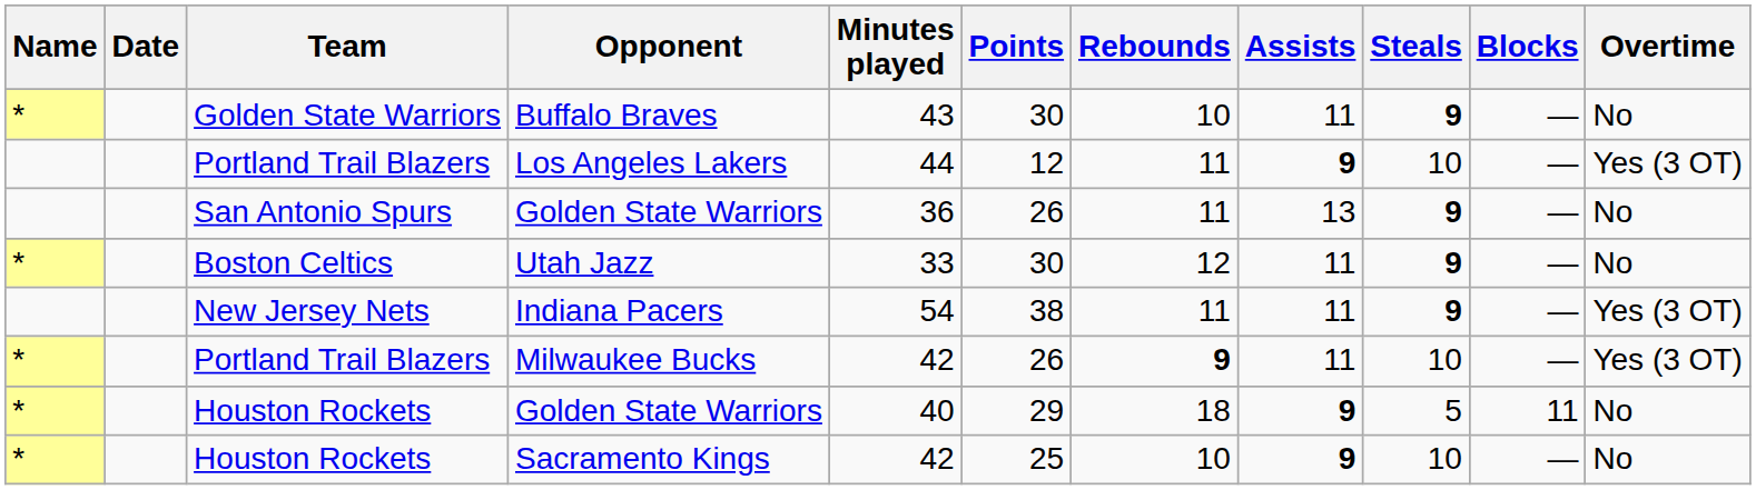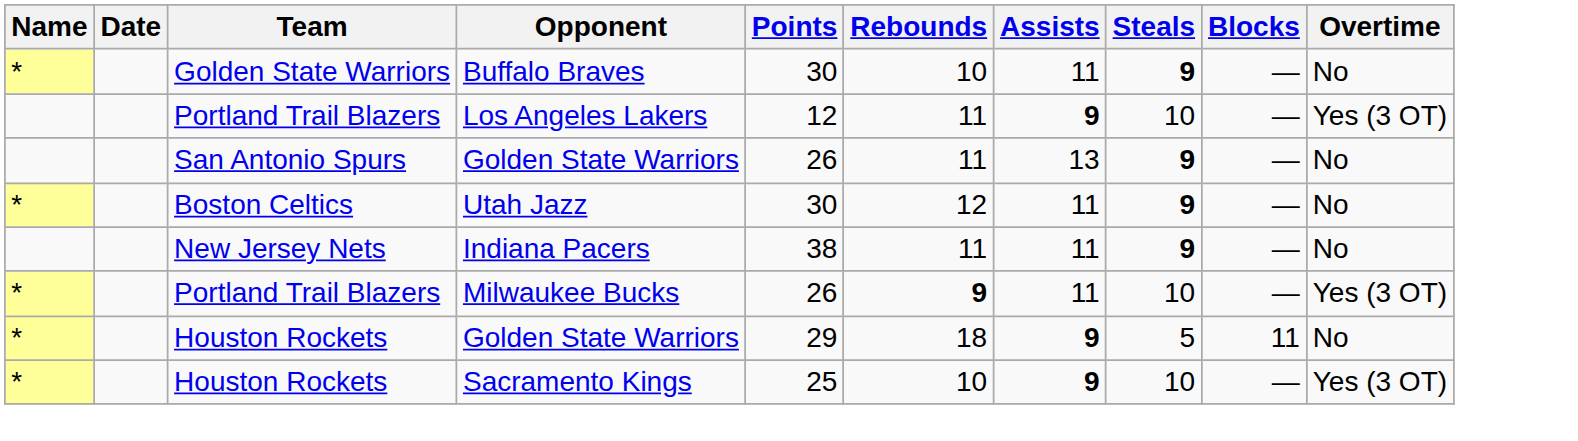 <table class="wikitable sortable">
 <tr>
 <th scope="col">Name</th>
 <th scope="col">Date</th>
 <th scope="col">Team</th>
 <th scope="col">Opponent</th>
-<th scope="col">Minutes <br> played</th>
 <th scope="col"><a href='#'>Points</a></th>
 <th scope="col"><a href='#'>Rebounds</a></th>
 <th scope="col"><a href='#'>Assists</a></th>
 <th scope="col"><a href='#'>Steals</a></th>
 <th scope="col"><a href='#'>Blocks</a></th>
 <th scope="col" class=unsortable>Overtime</th>
 </tr>
 <tr>
 <td scope="row" bgcolor="#FFFF99">*</td>
 <td></td>
 <td style="text-align:left;"><a href='#'>Golden State Warriors</a></td>
 <td style="text-align:left;"><a href='#'>Buffalo Braves</a></td>
-<td align=right>43</td>
 <td align=right>30</td>
 <td align=right>10</td>
 <td align=right>11</td>
 <td align=right><strong>9</strong></td>
 <td align=right>—</td>
 <td>No</td>
 </tr>
 <tr>
 <td scope="row"></td>
 <td></td>
 <td style="text-align:left;"><a href='#'>Portland Trail Blazers</a></td>
 <td style="text-align:left;"><a href='#'>Los Angeles Lakers</a></td>
-<td align=right>44</td>
 <td align=right>12</td>
 <td align=right>11</td>
 <td align=right><strong>9</strong></td>
 <td align=right>10</td>
 <td align=right>—</td>
 <td>Yes (3 OT)</td>
 </tr>
 <tr>
 <td scope="row"></td>
 <td></td>
 <td style="text-align:left;"><a href='#'>San Antonio Spurs</a></td>
 <td style="text-align:left;"><a href='#'>Golden State Warriors</a></td>
-<td align=right>36</td>
 <td align=right>26</td>
 <td align=right>11</td>
 <td align=right>13</td>
 <td align=right><strong>9</strong></td>
 <td align=right>—</td>
 <td>No</td>
 </tr>
 <tr>
 <td scope="row" bgcolor="#FFFF99">*</td>
 <td></td>
 <td style="text-align:left;"><a href='#'>Boston Celtics</a></td>
 <td style="text-align:left;"><a href='#'>Utah Jazz</a></td>
-<td align=right>33</td>
 <td align=right>30</td>
 <td align=right>12</td>
 <td align=right>11</td>
 <td align=right><strong>9</strong></td>
 <td align=right>—</td>
 <td>No</td>
 </tr>
 <tr>
 <td scope="row"></td>
 <td></td>
 <td style="text-align:left;"><a href='#'>New Jersey Nets</a></td>
 <td style="text-align:left;"><a href='#'>Indiana Pacers</a></td>
-<td align=right>54</td>
 <td align=right>38</td>
 <td align=right>11</td>
 <td align=right>11</td>
 <td align=right><strong>9</strong></td>
 <td align=right>—</td>
-<td>Yes (3 OT)</td>
+<td>No</td>
 </tr>
 <tr>
 <td scope="row" bgcolor="#FFFF99">*</td>
 <td></td>
 <td style="text-align:left;"><a href='#'>Portland Trail Blazers</a></td>
 <td style="text-align:left;"><a href='#'>Milwaukee Bucks</a></td>
-<td align=right>42</td>
 <td align=right>26</td>
 <td align=right><strong>9</strong></td>
 <td align=right>11</td>
 <td align=right>10</td>
 <td align=right>—</td>
 <td>Yes (3 OT)</td>
 </tr>
 <tr>
 <td scope="row" bgcolor="#FFFF99">*</td>
 <td></td>
 <td style="text-align:left;"><a href='#'>Houston Rockets</a></td>
 <td style="text-align:left;"><a href='#'>Golden State Warriors</a></td>
-<td align=right>40</td>
 <td align=right>29</td>
 <td align=right>18</td>
 <td align=right><strong>9</strong></td>
 <td align=right>5</td>
 <td align=right>11</td>
 <td>No<br></td>
 </tr>
 <tr>
 <td scope="row" bgcolor="#FFFF99">*</td>
 <td></td>
 <td style="text-align:left;"><a href='#'>Houston Rockets</a></td>
 <td style="text-align:left;"><a href='#'>Sacramento Kings</a></td>
-<td align=right>42</td>
 <td align=right>25</td>
 <td align=right>10</td>
 <td align=right><strong>9</strong></td>
 <td align=right>10</td>
 <td align=right>—</td>
-<td>No</td>
+<td>Yes (3 OT)</td>
 </tr>
 </table>
